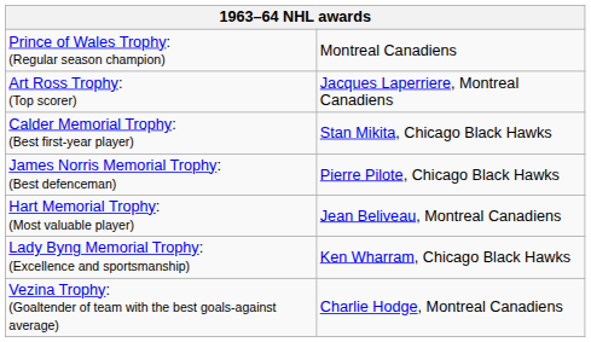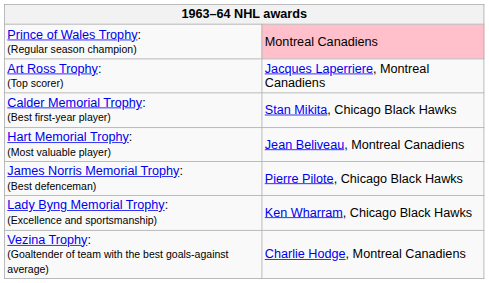 <table class="wikitable">
 <tr>
 <th bgcolor="#DDDDDD" colspan="2">1963–64 NHL awards</th>
 </tr>
 <tr>
 <td><a href='#'>Prince of Wales Trophy</a>:<br><small>(Regular season champion)</small></td>
-<td>Montreal Canadiens</td>
+<td style="background: pink;">Montreal Canadiens</td>
 </tr>
 <tr>
 <td><a href='#'>Art Ross Trophy</a>:<br><small>(Top scorer)</small></td>
 <td><a href='#'>Jacques Laperriere</a>, Montreal Canadiens</td>
 </tr>
 <tr>
 <td><a href='#'>Calder Memorial Trophy</a>:<br><small>(Best first-year player)</small></td>
 <td><a href='#'>Stan Mikita</a>, Chicago Black Hawks</td>
 </tr>
 <tr>
+<td><a href='#'>Hart Memorial Trophy</a>:<br><small>(Most valuable player)</small></td>
+<td><a href='#'>Jean Beliveau</a>, Montreal Canadiens</td>
+</tr>
+<tr>
 <td><a href='#'>James Norris Memorial Trophy</a>:<br><small>(Best defenceman)</small></td>
 <td><a href='#'>Pierre Pilote</a>, Chicago Black Hawks</td>
-</tr>
-<tr>
-<td><a href='#'>Hart Memorial Trophy</a>:<br><small>(Most valuable player)</small></td>
-<td><a href='#'>Jean Beliveau</a>, Montreal Canadiens</td>
 </tr>
 <tr>
 <td><a href='#'>Lady Byng Memorial Trophy</a>:<br><small>(Excellence and sportsmanship)</small></td>
 <td><a href='#'>Ken Wharram</a>, Chicago Black Hawks</td>
 </tr>
 <tr>
 <td><a href='#'>Vezina Trophy</a>:<br><small>(Goaltender of team with the best goals-against average)</small></td>
 <td><a href='#'>Charlie Hodge</a>, Montreal Canadiens</td>
 </tr>
 </table>
